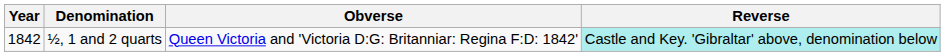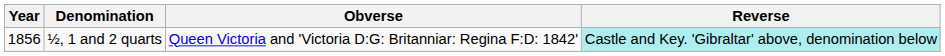 <table class="wikitable">
 <tr>
 <th>Year</th>
 <th>Denomination</th>
 <th>Obverse</th>
 <th>Reverse</th>
 </tr>
 <tr>
-<td>1842</td>
+<td>1856</td>
 <td>½, 1 and 2 quarts</td>
 <td><a href='#'>Queen Victoria</a> and 'Victoria D:G: Britanniar: Regina F:D: 1842'</td>
 <td style="background: paleturquoise;">Castle and Key. 'Gibraltar' above, denomination below</td>
 </tr>
 </table>
